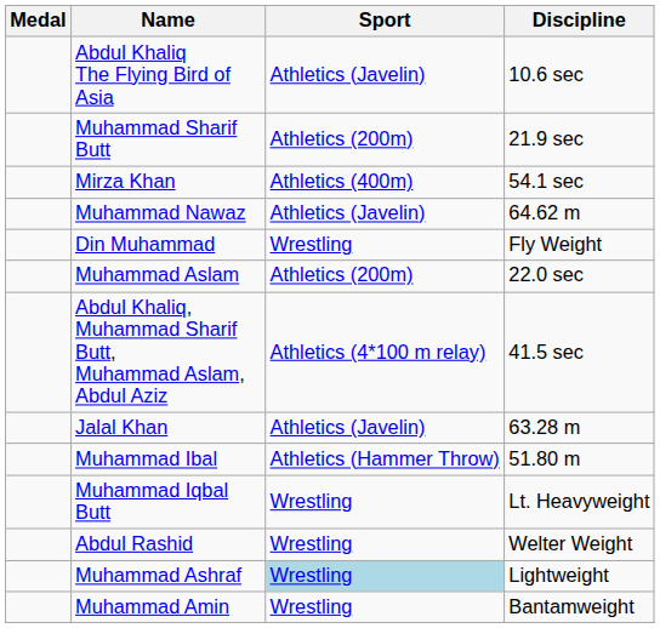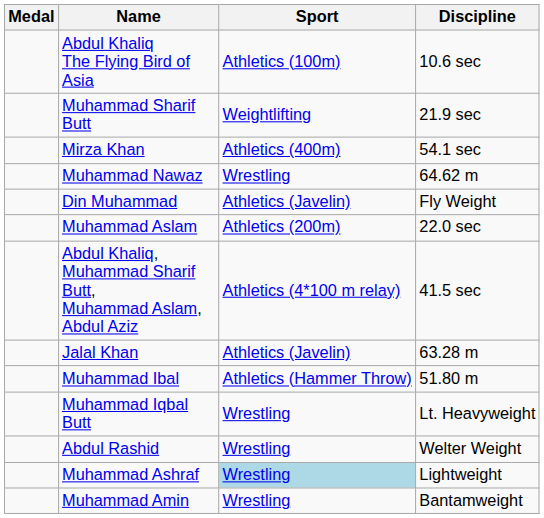 <table class="wikitable sortable">
 <tr>
 <th>Medal</th>
 <th width=150px>Name</th>
 <th>Sport</th>
 <th>Discipline</th>
 </tr>
 <tr>
 <td></td>
 <td><a href='#'>Abdul Khaliq <br> The Flying Bird of Asia</a></td>
-<td><a href='#'>Athletics (Javelin)</a></td>
+<td><a href='#'>Athletics (100m)</a></td>
 <td>10.6 sec  </td>
 </tr>
 <tr>
 <td></td>
 <td><a href='#'>Muhammad Sharif Butt</a></td>
-<td><a href='#'>Athletics (200m)</a></td>
+<td><a href='#'>Weightlifting</a></td>
 <td>21.9 sec  </td>
 </tr>
 <tr>
 <td></td>
 <td><a href='#'>Mirza Khan</a></td>
 <td><a href='#'>Athletics (400m)</a></td>
 <td>54.1 sec</td>
 </tr>
 <tr>
 <td></td>
 <td><a href='#'>Muhammad Nawaz</a></td>
-<td><a href='#'>Athletics (Javelin)</a></td>
+<td><a href='#'>Wrestling</a></td>
 <td>64.62 m</td>
 </tr>
 <tr>
 <td></td>
 <td><a href='#'>Din Muhammad</a></td>
-<td><a href='#'>Wrestling</a></td>
+<td><a href='#'>Athletics (Javelin)</a></td>
 <td>Fly Weight</td>
 </tr>
 <tr>
 <td></td>
 <td><a href='#'>Muhammad Aslam</a></td>
 <td><a href='#'>Athletics (200m)</a></td>
 <td>22.0 sec  </td>
 </tr>
 <tr>
 <td></td>
 <td><a href='#'>Abdul Khaliq</a>,<br><a href='#'>Muhammad Sharif Butt</a>,<br><a href='#'>Muhammad Aslam</a>,<br><a href='#'>Abdul Aziz</a></td>
 <td><a href='#'>Athletics (4*100 m relay)</a></td>
 <td>41.5 sec  </td>
 </tr>
 <tr>
 <td></td>
 <td><a href='#'>Jalal Khan</a></td>
 <td><a href='#'>Athletics (Javelin)</a></td>
 <td>63.28 m</td>
 </tr>
 <tr>
 <td></td>
 <td><a href='#'>Muhammad Ibal</a></td>
 <td><a href='#'>Athletics (Hammer Throw)</a></td>
 <td>51.80 m</td>
 </tr>
 <tr>
 <td></td>
 <td><a href='#'>Muhammad Iqbal Butt</a></td>
 <td><a href='#'>Wrestling</a></td>
 <td>Lt. Heavyweight</td>
 </tr>
 <tr>
 <td></td>
 <td><a href='#'>Abdul Rashid</a></td>
 <td><a href='#'>Wrestling</a></td>
 <td>Welter Weight</td>
 </tr>
 <tr>
 <td></td>
 <td><a href='#'>Muhammad Ashraf</a></td>
 <td style="background: lightblue;"><a href='#'>Wrestling</a></td>
 <td>Lightweight</td>
 </tr>
 <tr>
 <td></td>
 <td><a href='#'>Muhammad Amin</a></td>
 <td><a href='#'>Wrestling</a></td>
 <td>Bantamweight</td>
 </tr>
 <tr>
 </tr>
 </table>
